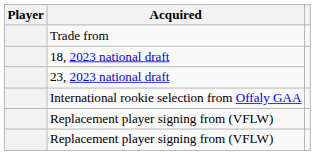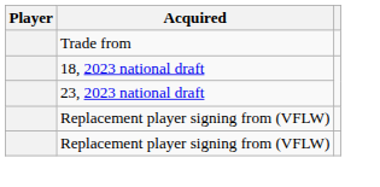 <table class="wikitable plainrowheaders">
 <tr>
 <th scope="col">Player</th>
 <th scope="col">Acquired</th>
 <th scope="col"></th>
 </tr>
 <tr>
 <th scope="row"></th>
 <td>Trade from </td>
 <td align="center"></td>
 </tr>
 <tr>
 <th scope="row"></th>
 <td> 18, <a href='#'>2023 national draft</a></td>
 <td rowspan=2 align="center"></td>
 </tr>
 <tr>
 <th scope="row"></th>
 <td> 23, <a href='#'>2023 national draft</a></td>
 </tr>
 <tr>
 <th scope=row></th>
-<td>International rookie selection from <a href='#'>Offaly GAA</a></td>
-<td align=center></td>
-</tr>
-<tr>
-<th scope=row></th>
 <td>Replacement player signing from  (VFLW)</td>
 <td align=center></td>
 </tr>
 <tr>
 <th scope=row></th>
 <td>Replacement player signing from  (VFLW)</td>
 <td align=center></td>
 </tr>
 </table>
